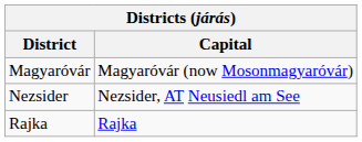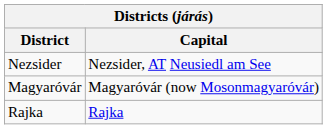 <table class="wikitable">
 <tr>
 <th colspan=2>Districts (<em>járás</em>)</th>
 </tr>
 <tr>
 <th>District</th>
 <th>Capital</th>
 </tr>
 <tr>
+<td>Nezsider</td>
+<td>Nezsider, <a href='#'>AT</a> <a href='#'>Neusiedl am See</a></td>
+</tr>
+<tr>
 <td>Magyaróvár</td>
 <td>Magyaróvár (now <a href='#'>Mosonmagyaróvár</a>)</td>
-</tr>
-<tr>
-<td>Nezsider</td>
-<td>Nezsider, <a href='#'>AT</a> <a href='#'>Neusiedl am See</a></td>
 </tr>
 <tr>
 <td>Rajka</td>
 <td><a href='#'>Rajka</a></td>
 </tr>
 </table>
